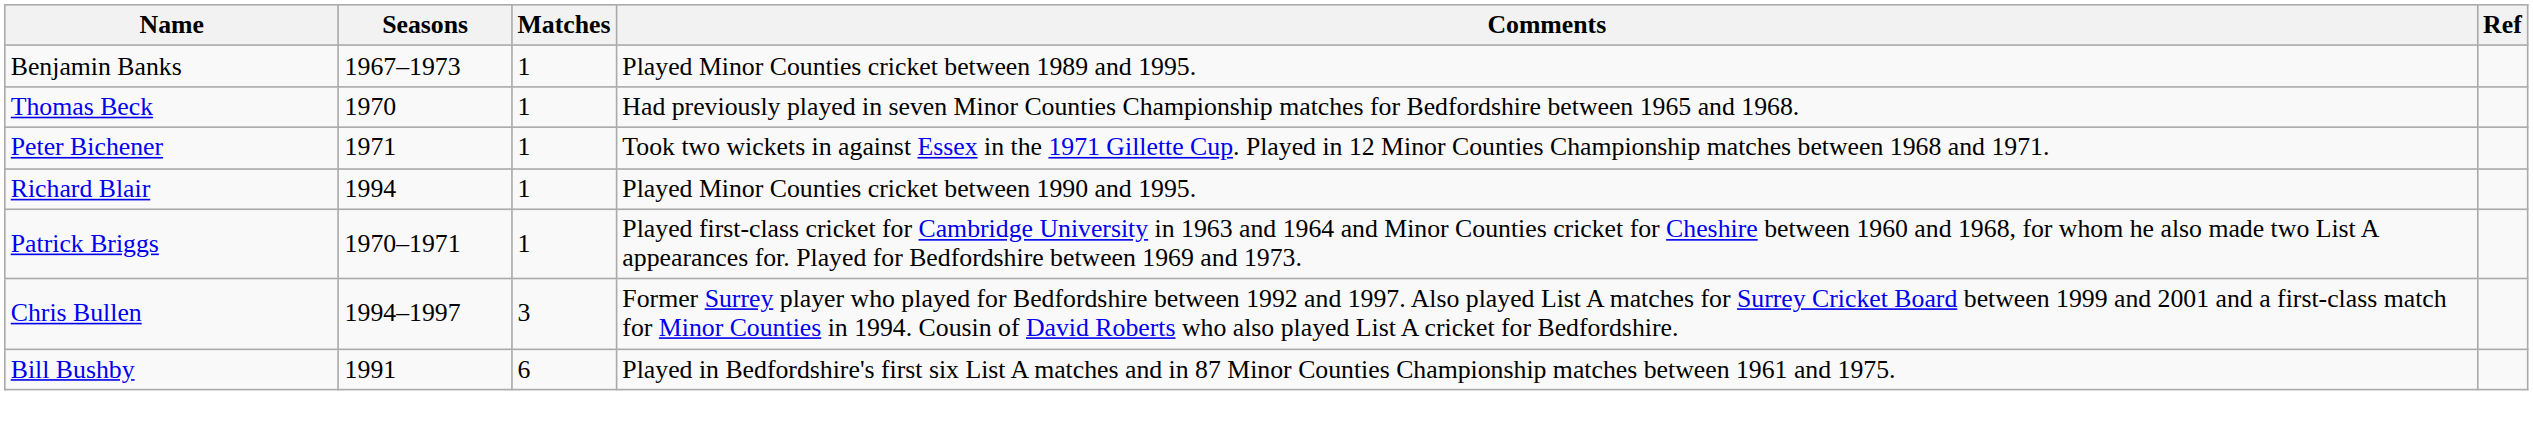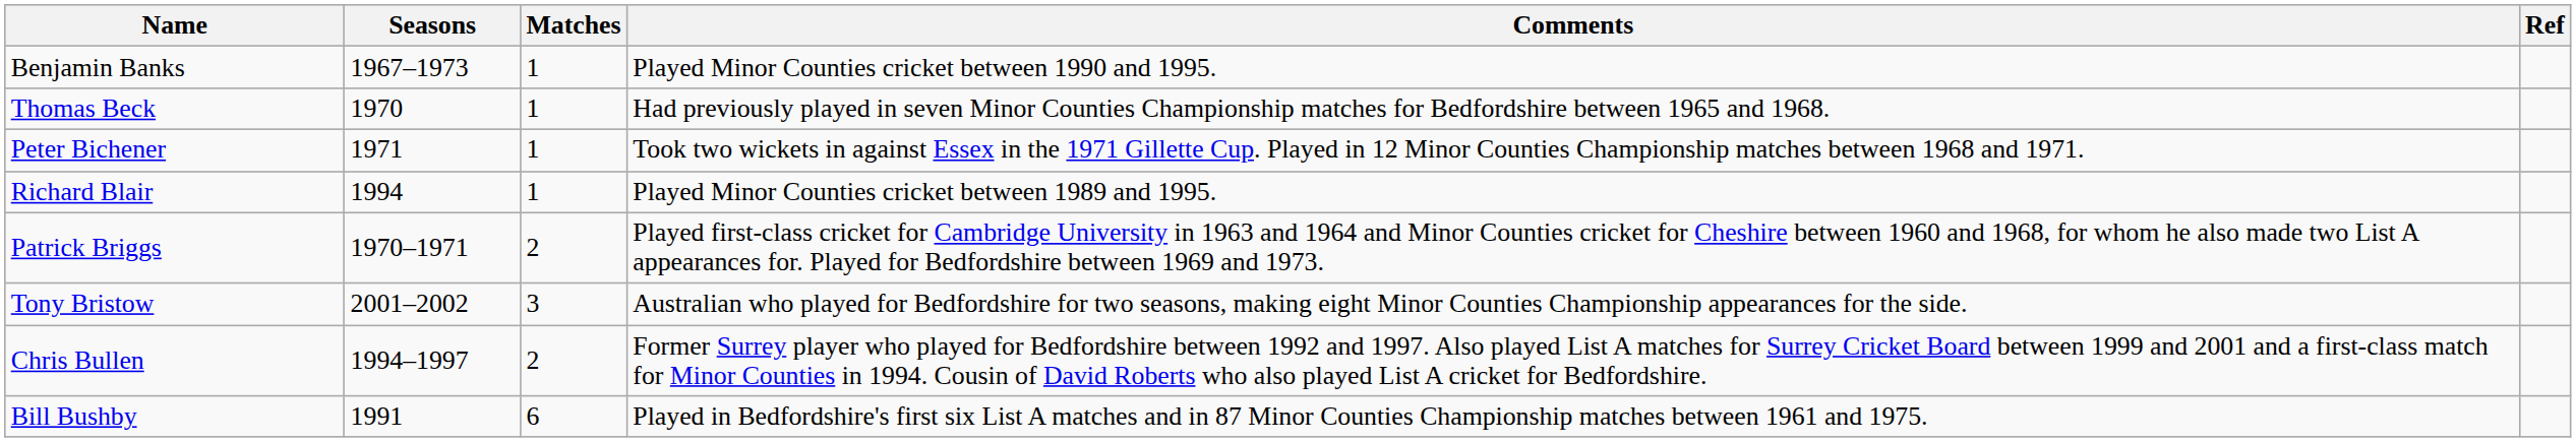 <table class="wikitable">
 <tr>
 <th style="width:200px">Name</th>
 <th style="width:100px">Seasons</th>
 <th>Matches</th>
 <th>Comments</th>
 <th>Ref</th>
 </tr>
 <tr>
 <td>Benjamin Banks</td>
 <td>1967–1973</td>
 <td>1</td>
-<td>Played Minor Counties cricket between 1989 and 1995.</td>
+<td>Played Minor Counties cricket between 1990 and 1995.</td>
 <td></td>
 </tr>
 <tr>
 <td><a href='#'>Thomas Beck</a></td>
 <td>1970</td>
 <td>1</td>
 <td>Had previously played in seven Minor Counties Championship matches for Bedfordshire between 1965 and 1968.</td>
 <td></td>
 </tr>
 <tr>
 <td><a href='#'>Peter Bichener</a></td>
 <td>1971</td>
 <td>1</td>
 <td>Took two wickets in against <a href='#'>Essex</a> in the <a href='#'>1971 Gillette Cup</a>. Played in 12 Minor Counties Championship matches between 1968 and 1971.</td>
 <td></td>
 </tr>
 <tr>
 <td><a href='#'>Richard Blair</a></td>
 <td>1994</td>
 <td>1</td>
-<td>Played Minor Counties cricket between 1990 and 1995.</td>
+<td>Played Minor Counties cricket between 1989 and 1995.</td>
 <td></td>
 </tr>
 <tr>
 <td><a href='#'>Patrick Briggs</a></td>
 <td>1970–1971</td>
-<td>1</td>
+<td>2</td>
 <td>Played first-class cricket for <a href='#'>Cambridge University</a> in 1963 and 1964 and Minor Counties cricket for <a href='#'>Cheshire</a> between 1960 and 1968, for whom he also made two List A appearances for. Played for Bedfordshire between 1969 and 1973.</td>
+<td></td>
+</tr>
+<tr>
+<td><a href='#'>Tony Bristow</a></td>
+<td>2001–2002</td>
+<td>3</td>
+<td>Australian who played for Bedfordshire for two seasons, making eight Minor Counties Championship appearances for the side.</td>
 <td></td>
 </tr>
 <tr>
 <td><a href='#'>Chris Bullen</a></td>
 <td>1994–1997</td>
-<td>3</td>
+<td>2</td>
 <td>Former <a href='#'>Surrey</a> player who played for Bedfordshire between 1992 and 1997. Also played List A matches for <a href='#'>Surrey Cricket Board</a> between 1999 and 2001 and a first-class match for <a href='#'>Minor Counties</a> in 1994. Cousin of <a href='#'>David Roberts</a> who also played List A cricket for Bedfordshire.</td>
 <td></td>
 </tr>
 <tr>
 <td><a href='#'>Bill Bushby</a></td>
 <td>1991</td>
 <td>6</td>
 <td>Played in Bedfordshire's first six List A matches and in 87 Minor Counties Championship matches between 1961 and 1975.</td>
 <td></td>
 </tr>
 </table>
